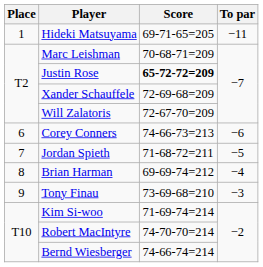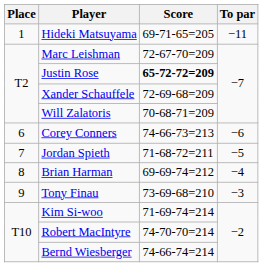 <table class="wikitable">
 <tr>
 <th>Place</th>
 <th>Player</th>
 <th>Score</th>
 <th>To par</th>
 </tr>
 <tr>
 <td align=center>1</td>
 <td> <a href='#'>Hideki Matsuyama</a></td>
 <td>69-71-65=205</td>
 <td align=center>−11</td>
 </tr>
 <tr>
 <td rowspan=4 align=center>T2</td>
 <td> <a href='#'>Marc Leishman</a></td>
-<td>70-68-71=209</td>
+<td>72-67-70=209</td>
 <td rowspan=4 align=center>−7</td>
 </tr>
 <tr>
 <td> <a href='#'>Justin Rose</a></td>
 <td><strong>65-72-72=209</strong></td>
 </tr>
 <tr>
 <td> <a href='#'>Xander Schauffele</a></td>
 <td>72-69-68=209</td>
 </tr>
 <tr>
 <td> <a href='#'>Will Zalatoris</a></td>
-<td>72-67-70=209</td>
+<td>70-68-71=209</td>
 </tr>
 <tr>
 <td align=center>6</td>
 <td> <a href='#'>Corey Conners</a></td>
 <td>74-66-73=213</td>
 <td align=center>−6</td>
 </tr>
 <tr>
 <td align=center>7</td>
 <td> <a href='#'>Jordan Spieth</a></td>
 <td>71-68-72=211</td>
 <td align=center>−5</td>
 </tr>
 <tr>
 <td align=center>8</td>
 <td> <a href='#'>Brian Harman</a></td>
 <td>69-69-74=212</td>
 <td align=center>−4</td>
 </tr>
 <tr>
 <td align=center>9</td>
 <td> <a href='#'>Tony Finau</a></td>
 <td>73-69-68=210</td>
 <td align=center>−3</td>
 </tr>
 <tr>
 <td rowspan=3 align=center>T10</td>
 <td> <a href='#'>Kim Si-woo</a></td>
 <td>71-69-74=214</td>
 <td rowspan=3 align=center>−2</td>
 </tr>
 <tr>
 <td> <a href='#'>Robert MacIntyre</a></td>
 <td>74-70-70=214</td>
 </tr>
 <tr>
 <td> <a href='#'>Bernd Wiesberger</a></td>
 <td>74-66-74=214</td>
 </tr>
 </table>
